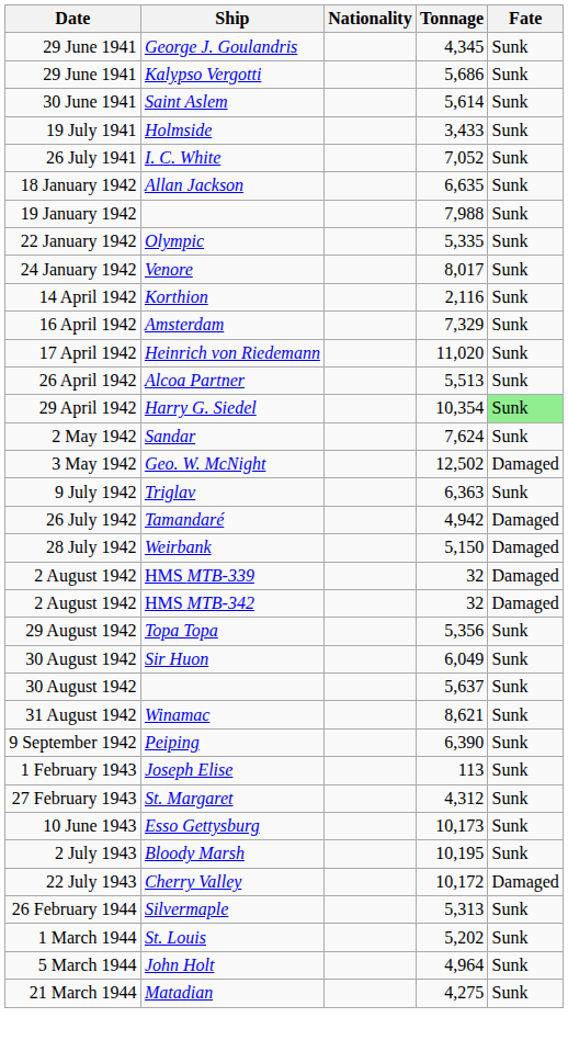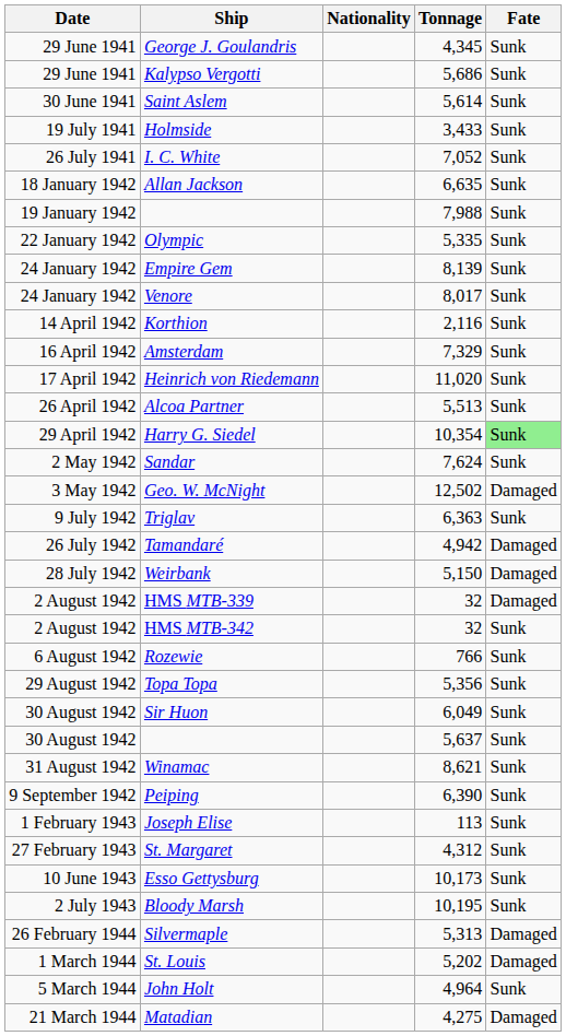 <table class="wikitable sortable" style="margin: 1em auto 1em auto;"|->
 <tr>
 <th>Date</th>
 <th>Ship</th>
 <th>Nationality</th>
 <th>Tonnage</th>
 <th>Fate</th>
 </tr>
 <tr>
 <td align="right">29 June 1941</td>
 <td align="left"><a href='#'><em>George J. Goulandris</em></a></td>
 <td align="left"></td>
 <td align="right">4,345</td>
 <td align="left">Sunk</td>
 </tr>
 <tr>
 <td align="right">29 June 1941</td>
 <td align="left"><a href='#'><em>Kalypso Vergotti</em></a></td>
 <td align="left"></td>
 <td align="right">5,686</td>
 <td align="left">Sunk</td>
 </tr>
 <tr>
 <td align="right">30 June 1941</td>
 <td align="left"><a href='#'><em>Saint Aslem</em></a></td>
 <td align="left"></td>
 <td align="right">5,614</td>
 <td align="left">Sunk</td>
 </tr>
 <tr>
 <td align="right">19 July 1941</td>
 <td align="left"><a href='#'><em>Holmside</em></a></td>
 <td align="left"></td>
 <td align="right">3,433</td>
 <td align="left">Sunk</td>
 </tr>
 <tr>
 <td align="right">26 July 1941</td>
 <td align="left"><a href='#'><em>I. C. White</em></a></td>
 <td align="left"></td>
 <td align="right">7,052</td>
 <td align="left">Sunk</td>
 </tr>
 <tr>
 <td align="right">18 January 1942</td>
 <td align="left"><a href='#'><em>Allan Jackson</em></a></td>
 <td align="left"></td>
 <td align="right">6,635</td>
 <td align="left">Sunk</td>
 </tr>
 <tr>
 <td align="right">19 January 1942</td>
 <td align="left"></td>
 <td align="left"></td>
 <td align="right">7,988</td>
 <td align="left">Sunk</td>
 </tr>
 <tr>
 <td align="right">22 January 1942</td>
 <td align="left"><a href='#'><em>Olympic</em></a></td>
 <td align="left"></td>
 <td align="right">5,335</td>
+<td align="left">Sunk</td>
+</tr>
+<tr>
+<td align="right">24 January 1942</td>
+<td align="left"><em><a href='#'>Empire Gem</a></em></td>
+<td align="left"></td>
+<td align="right">8,139</td>
 <td align="left">Sunk</td>
 </tr>
 <tr>
 <td align="right">24 January 1942</td>
 <td align="left"><a href='#'><em>Venore</em></a></td>
 <td align="left"></td>
 <td align="right">8,017</td>
 <td align="left">Sunk</td>
 </tr>
 <tr>
 <td align="right">14 April 1942</td>
 <td align="left"><a href='#'><em>Korthion</em></a></td>
 <td align="left"></td>
 <td align="right">2,116</td>
 <td align="left">Sunk</td>
 </tr>
 <tr>
 <td align="right">16 April 1942</td>
 <td align="left"><a href='#'><em>Amsterdam</em></a></td>
 <td align="left"></td>
 <td align="right">7,329</td>
 <td align="left">Sunk</td>
 </tr>
 <tr>
 <td align="right">17 April 1942</td>
 <td align="left"><a href='#'><em>Heinrich von Riedemann</em></a></td>
 <td align="left"></td>
 <td align="right">11,020</td>
 <td align="left">Sunk</td>
 </tr>
 <tr>
 <td align="right">26 April 1942</td>
 <td align="left"><a href='#'><em>Alcoa Partner</em></a></td>
 <td align="left"></td>
 <td align="right">5,513</td>
 <td align="left">Sunk</td>
 </tr>
 <tr>
 <td align="right">29 April 1942</td>
 <td align="left"><a href='#'><em>Harry G. Siedel</em></a></td>
 <td align="left"></td>
 <td align="right">10,354</td>
 <td align="left" style="background: lightgreen;">Sunk</td>
 </tr>
 <tr>
 <td align="right">2 May 1942</td>
 <td align="left"><a href='#'><em>Sandar</em></a></td>
 <td align="left"></td>
 <td align="right">7,624</td>
 <td align="left">Sunk</td>
 </tr>
 <tr>
 <td align="right">3 May 1942</td>
 <td align="left"><a href='#'><em>Geo. W. McNight</em></a></td>
 <td align="left"></td>
 <td align="right">12,502</td>
 <td align="left">Damaged</td>
 </tr>
 <tr>
 <td align="right">9 July 1942</td>
 <td align="left"><a href='#'><em>Triglav</em></a></td>
 <td align="left"></td>
 <td align="right">6,363</td>
 <td align="left">Sunk</td>
 </tr>
 <tr>
 <td align="right">26 July 1942</td>
 <td align="left"><a href='#'><em>Tamandaré</em></a></td>
 <td align="left"></td>
 <td align="right">4,942</td>
 <td align="left">Damaged</td>
 </tr>
 <tr>
 <td align="right">28 July 1942</td>
 <td align="left"><a href='#'><em>Weirbank</em></a></td>
 <td align="left"></td>
 <td align="right">5,150</td>
 <td align="left">Damaged</td>
 </tr>
 <tr>
 <td align="right">2 August 1942</td>
 <td align="left"><a href='#'>HMS <em>MTB-339</em></a></td>
 <td align="left"></td>
 <td align="right">32</td>
 <td align="left">Damaged</td>
 </tr>
 <tr>
 <td align="right">2 August 1942</td>
 <td align="left"><a href='#'>HMS <em>MTB-342</em></a></td>
 <td align="left"></td>
 <td align="right">32</td>
-<td align="left">Damaged</td>
+<td align="left">Sunk</td>
+</tr>
+<tr>
+<td align="right">6 August 1942</td>
+<td align="left"><a href='#'><em>Rozewie</em></a></td>
+<td align="left"></td>
+<td align="right">766</td>
+<td align="left">Sunk</td>
 </tr>
 <tr>
 <td align="right">29 August 1942</td>
 <td align="left"><a href='#'><em>Topa Topa</em></a></td>
 <td align="left"></td>
 <td align="right">5,356</td>
 <td align="left">Sunk</td>
 </tr>
 <tr>
 <td align="right">30 August 1942</td>
 <td align="left"><a href='#'><em>Sir Huon</em></a></td>
 <td align="left"></td>
 <td align="right">6,049</td>
 <td align="left">Sunk</td>
 </tr>
 <tr>
 <td align="right">30 August 1942</td>
 <td align="left"></td>
 <td align="left"></td>
 <td align="right">5,637</td>
 <td align="left">Sunk</td>
 </tr>
 <tr>
 <td align="right">31 August 1942</td>
 <td align="left"><a href='#'><em>Winamac</em></a></td>
 <td align="left"></td>
 <td align="right">8,621</td>
 <td align="left">Sunk</td>
 </tr>
 <tr>
 <td align="right">9 September 1942</td>
 <td align="left"><a href='#'><em>Peiping</em></a></td>
 <td align="left"></td>
 <td align="right">6,390</td>
 <td align="left">Sunk</td>
 </tr>
 <tr>
 <td align="right">1 February 1943</td>
 <td align="left"><a href='#'><em>Joseph Elise</em></a></td>
 <td align="left"></td>
 <td align="right">113</td>
 <td align="left">Sunk</td>
 </tr>
 <tr>
 <td align="right">27 February 1943</td>
 <td align="left"><a href='#'><em>St. Margaret</em></a></td>
 <td align="left"></td>
 <td align="right">4,312</td>
 <td align="left">Sunk</td>
 </tr>
 <tr>
 <td align="right">10 June 1943</td>
 <td align="left"><a href='#'><em>Esso Gettysburg</em></a></td>
 <td align="left"></td>
 <td align="right">10,173</td>
 <td align="left">Sunk</td>
 </tr>
 <tr>
 <td align="right">2 July 1943</td>
 <td align="left"><a href='#'><em>Bloody Marsh</em></a></td>
 <td align="left"></td>
 <td align="right">10,195</td>
 <td align="left">Sunk</td>
 </tr>
 <tr>
-<td align="right">22 July 1943</td>
-<td align="left"><a href='#'><em>Cherry Valley</em></a></td>
-<td align="left"></td>
-<td align="right">10,172</td>
-<td align="left">Damaged</td>
-</tr>
-<tr>
 <td align="right">26 February 1944</td>
 <td align="left"><a href='#'><em>Silvermaple</em></a></td>
 <td align="left"></td>
 <td align="right">5,313</td>
-<td align="left">Sunk</td>
+<td align="left">Damaged</td>
 </tr>
 <tr>
 <td align="right">1 March 1944</td>
 <td align="left"><a href='#'><em>St. Louis</em></a></td>
 <td align="left"></td>
 <td align="right">5,202</td>
-<td align="left">Sunk</td>
+<td align="left">Damaged</td>
 </tr>
 <tr>
 <td align="right">5 March 1944</td>
 <td align="left"><a href='#'><em>John Holt</em></a></td>
 <td align="left"></td>
 <td align="right">4,964</td>
 <td align="left">Sunk</td>
 </tr>
 <tr>
 <td align="right">21 March 1944</td>
 <td align="left"><a href='#'><em>Matadian</em></a></td>
 <td align="left"></td>
 <td align="right">4,275</td>
-<td align="left">Sunk</td>
+<td align="left">Damaged</td>
 </tr>
 </table>
